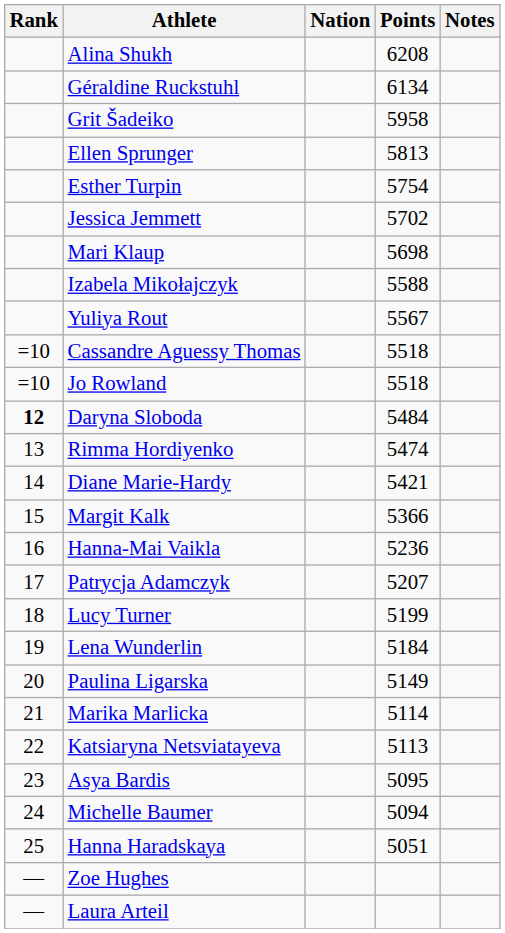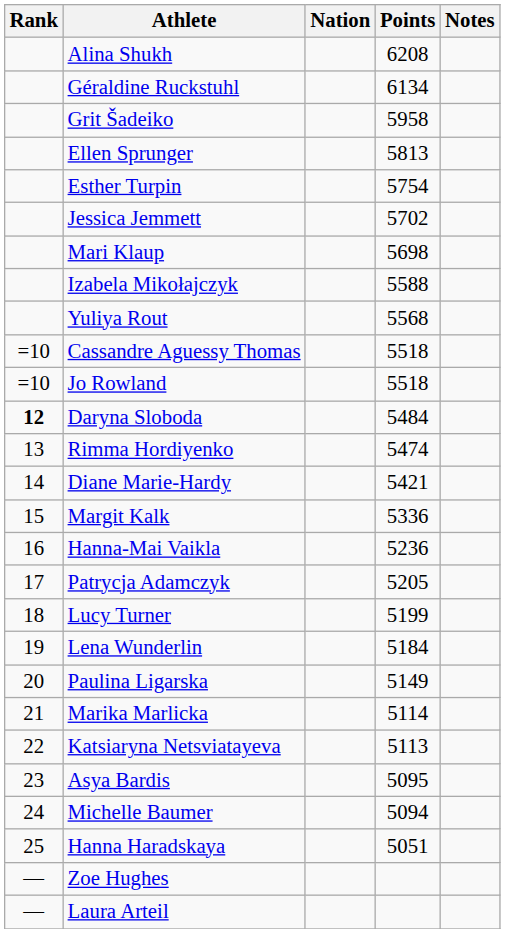 <table class="wikitable sortable" style="text-align:center">
 <tr>
 <th>Rank</th>
 <th>Athlete</th>
 <th>Nation</th>
 <th>Points</th>
 <th>Notes</th>
 </tr>
 <tr>
 <td></td>
 <td align=left><a href='#'>Alina Shukh</a></td>
 <td align=left></td>
 <td>6208</td>
 <td></td>
 </tr>
 <tr>
 <td></td>
 <td align=left><a href='#'>Géraldine Ruckstuhl</a></td>
 <td align=left></td>
 <td>6134</td>
 <td></td>
 </tr>
 <tr>
 <td></td>
 <td align=left><a href='#'>Grit Šadeiko</a></td>
 <td align=left></td>
 <td>5958</td>
 <td></td>
 </tr>
 <tr>
 <td></td>
 <td align=left><a href='#'>Ellen Sprunger</a></td>
 <td align=left></td>
 <td>5813</td>
 <td></td>
 </tr>
 <tr>
 <td></td>
 <td align=left><a href='#'>Esther Turpin</a></td>
 <td align=left></td>
 <td>5754</td>
 <td></td>
 </tr>
 <tr>
 <td></td>
 <td align=left><a href='#'>Jessica Jemmett</a></td>
 <td align=left></td>
 <td>5702</td>
 <td></td>
 </tr>
 <tr>
 <td></td>
 <td align=left><a href='#'>Mari Klaup</a></td>
 <td align=left></td>
 <td>5698</td>
 <td></td>
 </tr>
 <tr>
 <td></td>
 <td align=left><a href='#'>Izabela Mikołajczyk</a></td>
 <td align=left></td>
 <td>5588</td>
 <td></td>
 </tr>
 <tr>
 <td></td>
 <td align=left><a href='#'>Yuliya Rout</a></td>
 <td align=left></td>
-<td>5567</td>
+<td>5568</td>
 <td></td>
 </tr>
 <tr>
 <td>=10</td>
 <td align=left><a href='#'>Cassandre Aguessy Thomas</a></td>
 <td align=left></td>
 <td>5518</td>
 <td></td>
 </tr>
 <tr>
 <td>=10</td>
 <td align=left><a href='#'>Jo Rowland</a></td>
 <td align=left></td>
 <td>5518</td>
 <td></td>
 </tr>
 <tr>
 <td><strong>12</strong></td>
 <td align=left><a href='#'>Daryna Sloboda</a></td>
 <td align=left></td>
 <td>5484</td>
 <td></td>
 </tr>
 <tr>
 <td>13</td>
 <td align=left><a href='#'>Rimma Hordiyenko</a></td>
 <td align=left></td>
 <td>5474</td>
 <td></td>
 </tr>
 <tr>
 <td>14</td>
 <td align=left><a href='#'>Diane Marie-Hardy</a></td>
 <td align=left></td>
 <td>5421</td>
 <td></td>
 </tr>
 <tr>
 <td>15</td>
 <td align=left><a href='#'>Margit Kalk</a></td>
 <td align=left></td>
-<td>5366</td>
+<td>5336</td>
 <td></td>
 </tr>
 <tr>
 <td>16</td>
 <td align=left><a href='#'>Hanna-Mai Vaikla</a></td>
 <td align=left></td>
 <td>5236</td>
 <td></td>
 </tr>
 <tr>
 <td>17</td>
 <td align=left><a href='#'>Patrycja Adamczyk</a></td>
 <td align=left></td>
-<td>5207</td>
+<td>5205</td>
 <td></td>
 </tr>
 <tr>
 <td>18</td>
 <td align=left><a href='#'>Lucy Turner</a></td>
 <td align=left></td>
 <td>5199</td>
 <td></td>
 </tr>
 <tr>
 <td>19</td>
 <td align=left><a href='#'>Lena Wunderlin</a></td>
 <td align=left></td>
 <td>5184</td>
 <td></td>
 </tr>
 <tr>
 <td>20</td>
 <td align=left><a href='#'>Paulina Ligarska</a></td>
 <td align=left></td>
 <td>5149</td>
 <td></td>
 </tr>
 <tr>
 <td>21</td>
 <td align=left><a href='#'>Marika Marlicka</a></td>
 <td align=left></td>
 <td>5114</td>
 <td></td>
 </tr>
 <tr>
 <td>22</td>
 <td align=left><a href='#'>Katsiaryna Netsviatayeva</a></td>
 <td align=left></td>
 <td>5113</td>
 <td></td>
 </tr>
 <tr>
 <td>23</td>
 <td align=left><a href='#'>Asya Bardis</a></td>
 <td align=left></td>
 <td>5095</td>
 <td></td>
 </tr>
 <tr>
 <td>24</td>
 <td align=left><a href='#'>Michelle Baumer</a></td>
 <td align=left></td>
 <td>5094</td>
 <td></td>
 </tr>
 <tr>
 <td>25</td>
 <td align=left><a href='#'>Hanna Haradskaya</a></td>
 <td align=left></td>
 <td>5051</td>
 <td></td>
 </tr>
 <tr>
 <td>—</td>
 <td align=left><a href='#'>Zoe Hughes</a></td>
 <td align=left></td>
 <td></td>
 <td></td>
 </tr>
 <tr>
 <td>—</td>
 <td align=left><a href='#'>Laura Arteil</a></td>
 <td align=left></td>
 <td></td>
 <td></td>
 </tr>
 </table>
